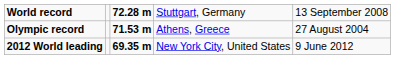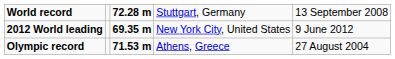 <table class="wikitable">
 <tr>
 <td><strong>World record</strong></td>
 <td></td>
 <td><strong>72.28 m</strong></td>
 <td><a href='#'>Stuttgart</a>, Germany</td>
 <td>13 September 2008</td>
 </tr>
 <tr>
+<td><strong>2012 World leading</strong></td>
+<td></td>
+<td><strong>69.35 m</strong></td>
+<td><a href='#'>New York City</a>, United States</td>
+<td>9 June 2012</td>
+</tr>
+<tr>
 <td><strong>Olympic record</strong></td>
 <td></td>
 <td><strong>71.53 m</strong></td>
 <td><a href='#'>Athens</a>, <a href='#'>Greece</a></td>
 <td>27 August 2004</td>
 </tr>
-<tr>
-<td><strong>2012 World leading</strong></td>
-<td></td>
-<td><strong>69.35 m</strong></td>
-<td><a href='#'>New York City</a>, United States</td>
-<td>9 June 2012</td>
-</tr>
 </table>
